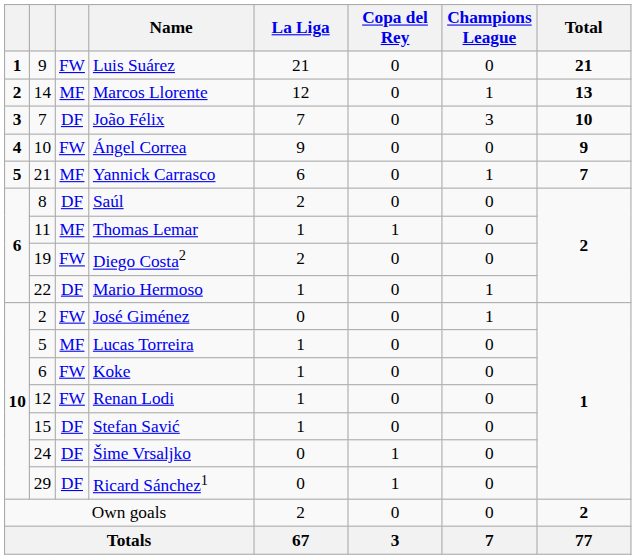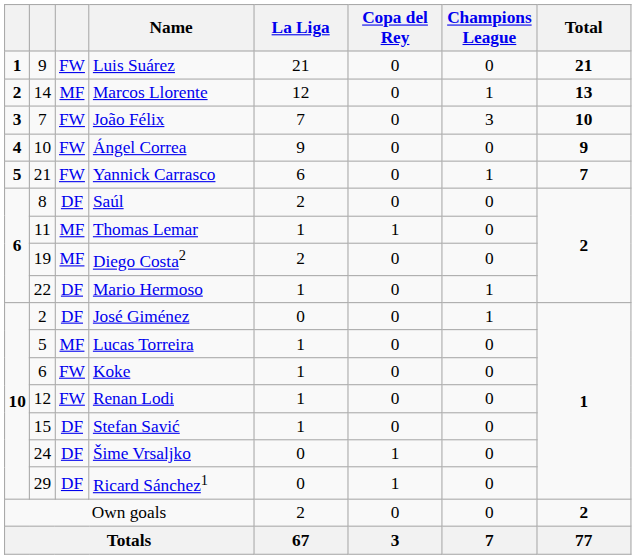 <table class="wikitable" style="text-align:center">
 <tr>
 <th width=15></th>
 <th width=15></th>
 <th width=15></th>
 <th width=145>Name</th>
 <th width=80><a href='#'>La Liga</a></th>
 <th width=80><a href='#'>Copa del Rey</a></th>
 <th width=80><a href='#'>Champions League</a></th>
 <th width=80>Total</th>
 </tr>
 <tr>
 <td><strong>1</strong></td>
 <td>9</td>
 <td><a href='#'>FW</a></td>
 <td align=left> <a href='#'>Luis Suárez</a></td>
 <td>21</td>
 <td>0</td>
 <td>0</td>
 <td><strong>21</strong></td>
 </tr>
 <tr>
 <td><strong>2</strong></td>
 <td>14</td>
 <td><a href='#'>MF</a></td>
 <td align=left> <a href='#'>Marcos Llorente</a></td>
 <td>12</td>
 <td>0</td>
 <td>1</td>
 <td><strong>13</strong></td>
 </tr>
 <tr>
 <td><strong>3</strong></td>
 <td>7</td>
-<td><a href='#'>DF</a></td>
+<td><a href='#'>FW</a></td>
 <td align=left> <a href='#'>João Félix</a></td>
 <td>7</td>
 <td>0</td>
 <td>3</td>
 <td><strong>10</strong></td>
 </tr>
 <tr>
 <td><strong>4</strong></td>
 <td>10</td>
 <td><a href='#'>FW</a></td>
 <td align=left> <a href='#'>Ángel Correa</a></td>
 <td>9</td>
 <td>0</td>
 <td>0</td>
 <td><strong>9</strong></td>
 </tr>
 <tr>
 <td><strong>5</strong></td>
 <td>21</td>
-<td><a href='#'>MF</a></td>
+<td><a href='#'>FW</a></td>
 <td align=left> <a href='#'>Yannick Carrasco</a></td>
 <td>6</td>
 <td>0</td>
 <td>1</td>
 <td><strong>7</strong></td>
 </tr>
 <tr>
 <td rowspan=4><strong>6</strong></td>
 <td>8</td>
 <td><a href='#'>DF</a></td>
 <td align=left> <a href='#'>Saúl</a></td>
 <td>2</td>
 <td>0</td>
 <td>0</td>
 <td rowspan=4><strong>2</strong></td>
 </tr>
 <tr>
 <td>11</td>
 <td><a href='#'>MF</a></td>
 <td align=left> <a href='#'>Thomas Lemar</a></td>
 <td>1</td>
 <td>1</td>
 <td>0</td>
 </tr>
 <tr>
 <td>19</td>
-<td><a href='#'>FW</a></td>
+<td><a href='#'>MF</a></td>
 <td align=left> <a href='#'>Diego Costa</a><sup>2</sup></td>
 <td>2</td>
 <td>0</td>
 <td>0</td>
 </tr>
 <tr>
 <td>22</td>
 <td><a href='#'>DF</a></td>
 <td align=left> <a href='#'>Mario Hermoso</a></td>
 <td>1</td>
 <td>0</td>
 <td>1</td>
 </tr>
 <tr>
 <td rowspan=7><strong>10</strong></td>
 <td>2</td>
-<td><a href='#'>FW</a></td>
+<td><a href='#'>DF</a></td>
 <td align=left> <a href='#'>José Giménez</a></td>
 <td>0</td>
 <td>0</td>
 <td>1</td>
 <td rowspan=7><strong>1</strong></td>
 </tr>
 <tr>
 <td>5</td>
 <td><a href='#'>MF</a></td>
 <td align=left> <a href='#'>Lucas Torreira</a></td>
 <td>1</td>
 <td>0</td>
 <td>0</td>
 </tr>
 <tr>
 <td>6</td>
 <td><a href='#'>FW</a></td>
 <td align=left> <a href='#'>Koke</a></td>
 <td>1</td>
 <td>0</td>
 <td>0</td>
 </tr>
 <tr>
 <td>12</td>
 <td><a href='#'>FW</a></td>
 <td align=left> <a href='#'>Renan Lodi</a></td>
 <td>1</td>
 <td>0</td>
 <td>0</td>
 </tr>
 <tr>
 <td>15</td>
 <td><a href='#'>DF</a></td>
 <td align=left> <a href='#'>Stefan Savić</a></td>
 <td>1</td>
 <td>0</td>
 <td>0</td>
 </tr>
 <tr>
 <td>24</td>
 <td><a href='#'>DF</a></td>
 <td align=left> <a href='#'>Šime Vrsaljko</a></td>
 <td>0</td>
 <td>1</td>
 <td>0</td>
 </tr>
 <tr>
 <td>29</td>
 <td><a href='#'>DF</a></td>
 <td align=left> <a href='#'>Ricard Sánchez</a><sup>1</sup></td>
 <td>0</td>
 <td>1</td>
 <td>0</td>
 </tr>
 <tr>
 <td colspan=4>Own goals</td>
 <td>2</td>
 <td>0</td>
 <td>0</td>
 <td><strong>2</strong></td>
 </tr>
 <tr>
 <th colspan=4>Totals</th>
 <th>67</th>
 <th>3</th>
 <th>7</th>
 <th>77</th>
 </tr>
 </table>
